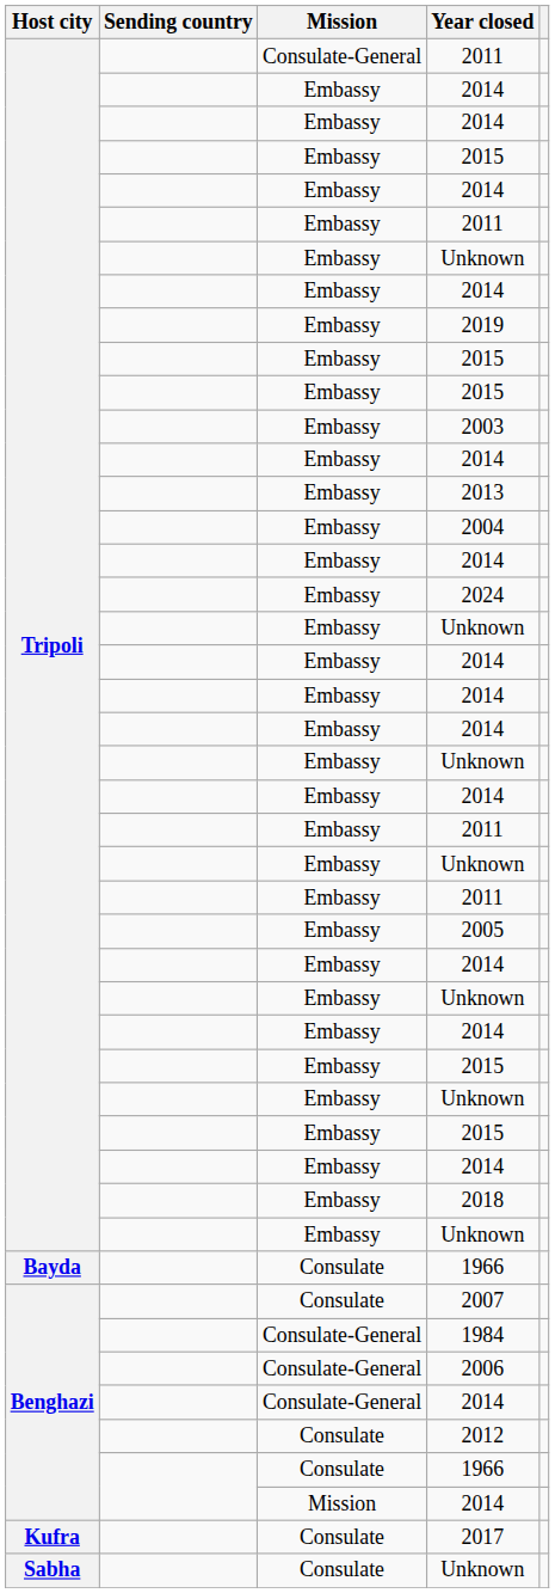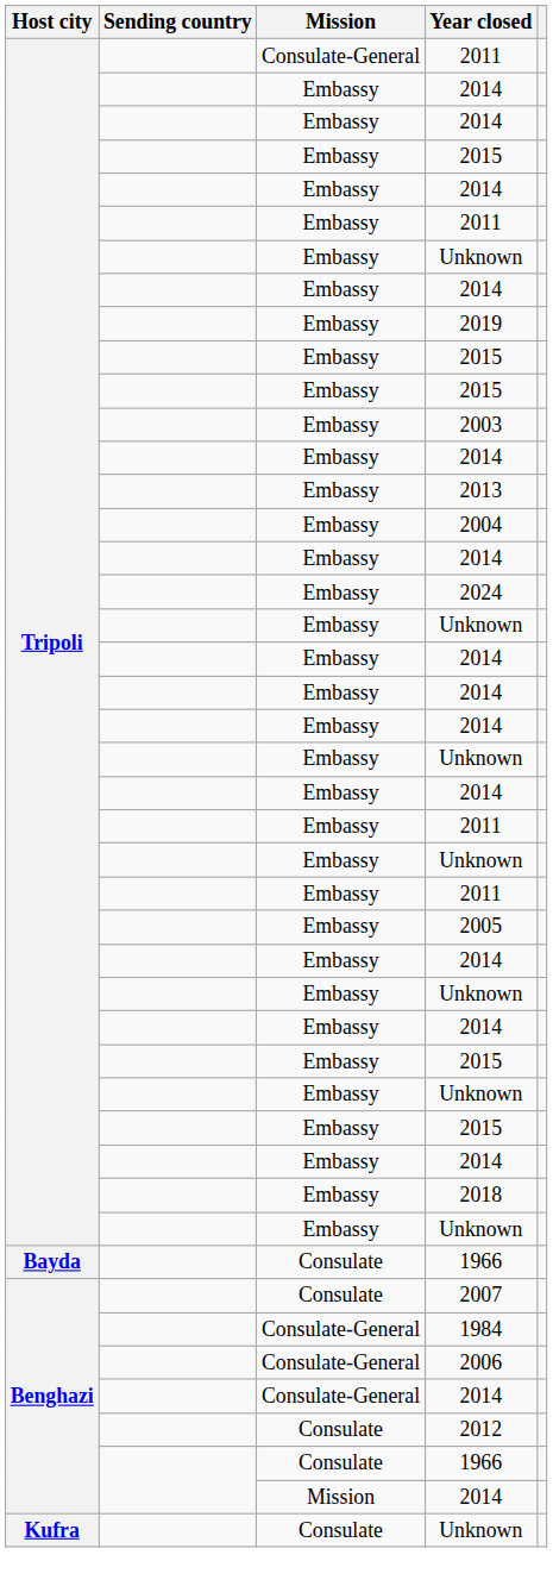 <table class="wikitable plainrowheaders">
 <tr>
 <th scope="col">Host city</th>
 <th scope="col">Sending country</th>
 <th scope="col">Mission</th>
 <th scope="col">Year closed</th>
 <th scope="col"></th>
 </tr>
 <tr>
 <th rowspan="36"><a href='#'>Tripoli</a></th>
 <td></td>
 <td style="text-align:center;">Consulate-General</td>
 <td style="text-align:center;">2011</td>
 <td style="text-align:center;"></td>
 </tr>
 <tr>
 <td></td>
 <td style="text-align:center;">Embassy</td>
 <td style="text-align:center;">2014</td>
 <td style="text-align:center;"></td>
 </tr>
 <tr>
 <td></td>
 <td style="text-align:center;">Embassy</td>
 <td style="text-align:center;">2014</td>
 <td style="text-align:center;"></td>
 </tr>
 <tr>
 <td></td>
 <td style="text-align:center;">Embassy</td>
 <td style="text-align:center;">2015</td>
 <td style="text-align:center;"></td>
 </tr>
 <tr>
 <td></td>
 <td style="text-align:center;">Embassy</td>
 <td style="text-align:center;">2014</td>
 <td style="text-align:center;"></td>
 </tr>
 <tr>
 <td></td>
 <td style="text-align:center;">Embassy</td>
 <td style="text-align:center;">2011</td>
 <td style="text-align:center;"></td>
 </tr>
 <tr>
 <td></td>
 <td style="text-align:center;">Embassy</td>
 <td style="text-align:center;">Unknown</td>
 <td style="text-align:center;"></td>
 </tr>
 <tr>
 <td></td>
 <td style="text-align:center;">Embassy</td>
 <td style="text-align:center;">2014</td>
 <td style="text-align:center;"></td>
 </tr>
 <tr>
 <td></td>
 <td style="text-align:center;">Embassy</td>
 <td style="text-align:center;">2019</td>
 <td style="text-align:center;"></td>
 </tr>
 <tr>
 <td></td>
 <td style="text-align:center;">Embassy</td>
 <td style="text-align:center;">2015</td>
 <td style="text-align:center;"></td>
 </tr>
 <tr>
 <td></td>
 <td style="text-align:center;">Embassy</td>
 <td style="text-align:center;">2015</td>
 <td style="text-align:center;"></td>
 </tr>
 <tr>
 <td></td>
 <td style="text-align:center;">Embassy</td>
 <td style="text-align:center;">2003</td>
 <td style="text-align:center;"></td>
 </tr>
 <tr>
 <td></td>
 <td style="text-align:center;">Embassy</td>
 <td style="text-align:center;">2014</td>
 <td style="text-align:center;"></td>
 </tr>
 <tr>
 <td></td>
 <td style="text-align:center;">Embassy</td>
 <td style="text-align:center;">2013</td>
 <td style="text-align:center;"></td>
 </tr>
 <tr>
 <td></td>
 <td style="text-align:center;">Embassy</td>
 <td style="text-align:center;">2004</td>
 <td style="text-align:center;"></td>
 </tr>
 <tr>
 <td></td>
 <td style="text-align:center;">Embassy</td>
 <td style="text-align:center;">2014</td>
 <td style="text-align:center;"></td>
 </tr>
 <tr>
 <td></td>
 <td style="text-align:center;">Embassy</td>
 <td style="text-align:center;">2024</td>
 <td style="text-align:center;"></td>
 </tr>
 <tr>
 <td></td>
 <td style="text-align:center;">Embassy</td>
 <td style="text-align:center;">Unknown</td>
 <td style="text-align:center;"></td>
 </tr>
 <tr>
 <td></td>
 <td style="text-align:center;">Embassy</td>
 <td style="text-align:center;">2014</td>
 <td style="text-align:center;"></td>
 </tr>
 <tr>
 <td></td>
 <td style="text-align:center;">Embassy</td>
 <td style="text-align:center;">2014</td>
 <td style="text-align:center;"></td>
 </tr>
 <tr>
 <td></td>
 <td style="text-align:center;">Embassy</td>
 <td style="text-align:center;">2014</td>
 <td style="text-align:center;"></td>
 </tr>
 <tr>
 <td></td>
 <td style="text-align:center;">Embassy</td>
 <td style="text-align:center;">Unknown</td>
 <td style="text-align:center;"></td>
 </tr>
 <tr>
 <td></td>
 <td style="text-align:center;">Embassy</td>
 <td style="text-align:center;">2014</td>
 <td style="text-align:center;"></td>
 </tr>
 <tr>
 <td></td>
 <td style="text-align:center;">Embassy</td>
 <td style="text-align:center;">2011</td>
 <td style="text-align:center;"></td>
 </tr>
 <tr>
 <td></td>
 <td style="text-align:center;">Embassy</td>
 <td style="text-align:center;">Unknown</td>
 <td style="text-align:center;"></td>
 </tr>
 <tr>
 <td></td>
 <td style="text-align:center;">Embassy</td>
 <td style="text-align:center;">2011</td>
 <td style="text-align:center;"></td>
 </tr>
 <tr>
 <td></td>
 <td style="text-align:center;">Embassy</td>
 <td style="text-align:center;">2005</td>
 <td style="text-align:center;"></td>
 </tr>
 <tr>
 <td></td>
 <td style="text-align:center;">Embassy</td>
 <td style="text-align:center;">2014</td>
 <td style="text-align:center;"></td>
 </tr>
 <tr>
 <td></td>
 <td style="text-align:center;">Embassy</td>
 <td style="text-align:center;">Unknown</td>
 <td style="text-align:center;"></td>
 </tr>
 <tr>
 <td></td>
 <td style="text-align:center;">Embassy</td>
 <td style="text-align:center;">2014</td>
 <td style="text-align:center;"></td>
 </tr>
 <tr>
 <td></td>
 <td style="text-align:center;">Embassy</td>
 <td style="text-align:center;">2015</td>
 <td style="text-align:center;"></td>
 </tr>
 <tr>
 <td></td>
 <td style="text-align:center;">Embassy</td>
 <td style="text-align:center;">Unknown</td>
 <td style="text-align:center;"></td>
 </tr>
 <tr>
 <td></td>
 <td style="text-align:center;">Embassy</td>
 <td style="text-align:center;">2015</td>
 <td style="text-align:center;"></td>
 </tr>
 <tr>
 <td></td>
 <td style="text-align:center;">Embassy</td>
 <td style="text-align:center;">2014</td>
 <td style="text-align:center;"></td>
 </tr>
 <tr>
 <td></td>
 <td style="text-align:center;">Embassy</td>
 <td style="text-align:center;">2018</td>
 <td style="text-align:center;"></td>
 </tr>
 <tr>
 <td></td>
 <td style="text-align:center;">Embassy</td>
 <td style="text-align:center;">Unknown</td>
 <td style="text-align:center;"></td>
 </tr>
 <tr>
 <th><a href='#'>Bayda</a></th>
 <td></td>
 <td style="text-align:center;">Consulate</td>
 <td style="text-align:center;">1966</td>
 <td style="text-align:center;"></td>
 </tr>
 <tr>
 <th rowspan="7"><a href='#'>Benghazi</a></th>
 <td></td>
 <td style="text-align:center;">Consulate</td>
 <td style="text-align:center;">2007</td>
 <td style="text-align:center;"></td>
 </tr>
 <tr>
 <td></td>
 <td style="text-align:center;">Consulate-General</td>
 <td style="text-align:center;">1984</td>
 <td style="text-align:center;"></td>
 </tr>
 <tr>
 <td></td>
 <td style="text-align:center;">Consulate-General</td>
 <td style="text-align:center;">2006</td>
 <td style="text-align:center;"></td>
 </tr>
 <tr>
 <td></td>
 <td style="text-align:center;">Consulate-General</td>
 <td style="text-align:center;">2014</td>
 <td style="text-align:center;"></td>
 </tr>
 <tr>
 <td></td>
 <td style="text-align:center;">Consulate</td>
 <td style="text-align:center;">2012</td>
 <td style="text-align:center;"></td>
 </tr>
 <tr>
 <td rowspan="2"></td>
 <td style="text-align:center;">Consulate</td>
 <td style="text-align:center;">1966</td>
 <td style="text-align:center;"></td>
 </tr>
 <tr>
 <td style="text-align:center;">Mission</td>
 <td style="text-align:center;">2014</td>
 <td style="text-align:center;"></td>
 </tr>
 <tr>
 <th><a href='#'>Kufra</a></th>
 <td></td>
 <td style="text-align:center;">Consulate</td>
-<td style="text-align:center;">2017</td>
-<td style="text-align:center;"></td>
-</tr>
-<tr>
-<th><a href='#'>Sabha</a></th>
-<td></td>
-<td style="text-align:center;">Consulate</td>
 <td style="text-align:center;">Unknown</td>
 <td style="text-align:center;"></td>
 </tr>
 </table>
